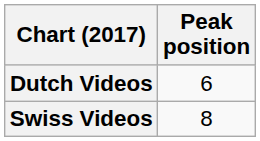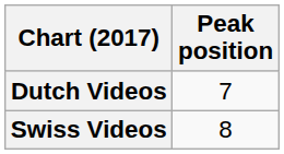 <table class="wikitable sortable plainrowheaders">
 <tr>
 <th scope="col">Chart (2017)</th>
 <th scope="col">Peak<br>position</th>
 </tr>
 <tr>
 <th scope="row">Dutch Videos</th>
-<td align="center">6</td>
+<td align="center">7</td>
 </tr>
 <tr>
 <th scope="row">Swiss Videos</th>
 <td align="center">8</td>
 </tr>
 </table>
